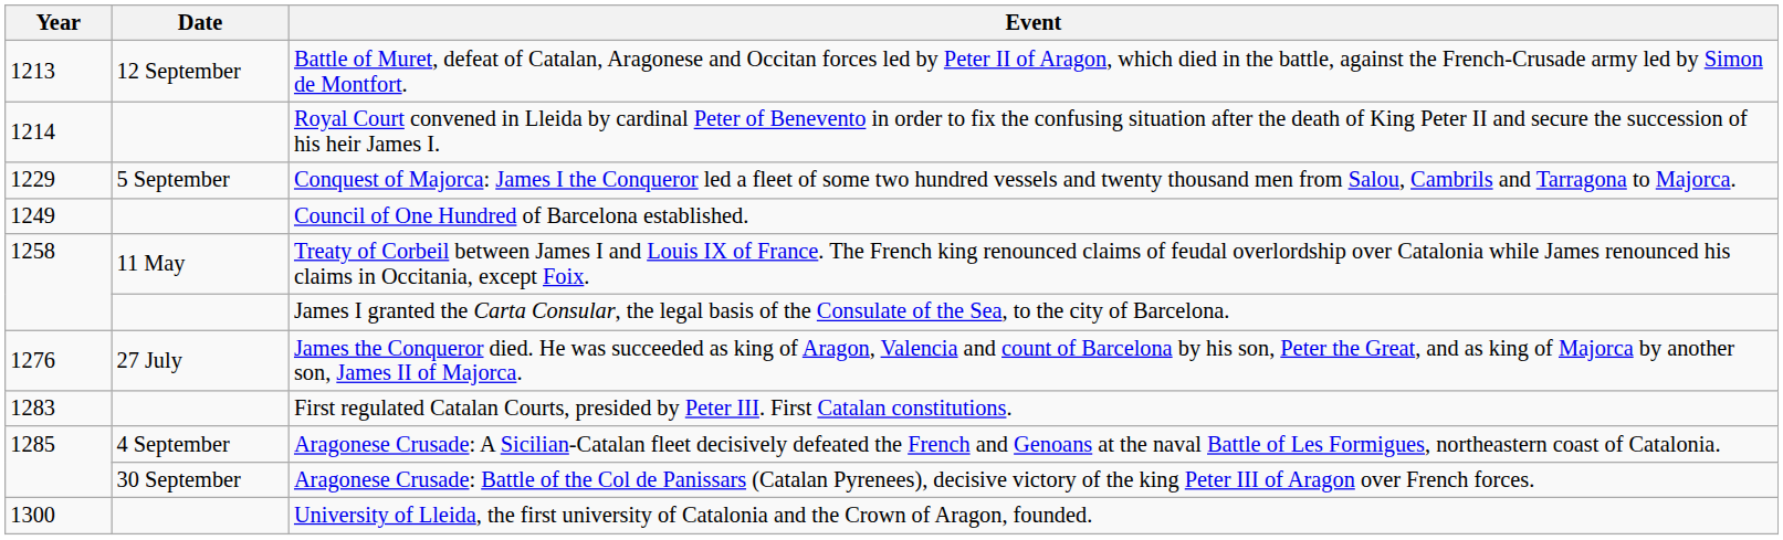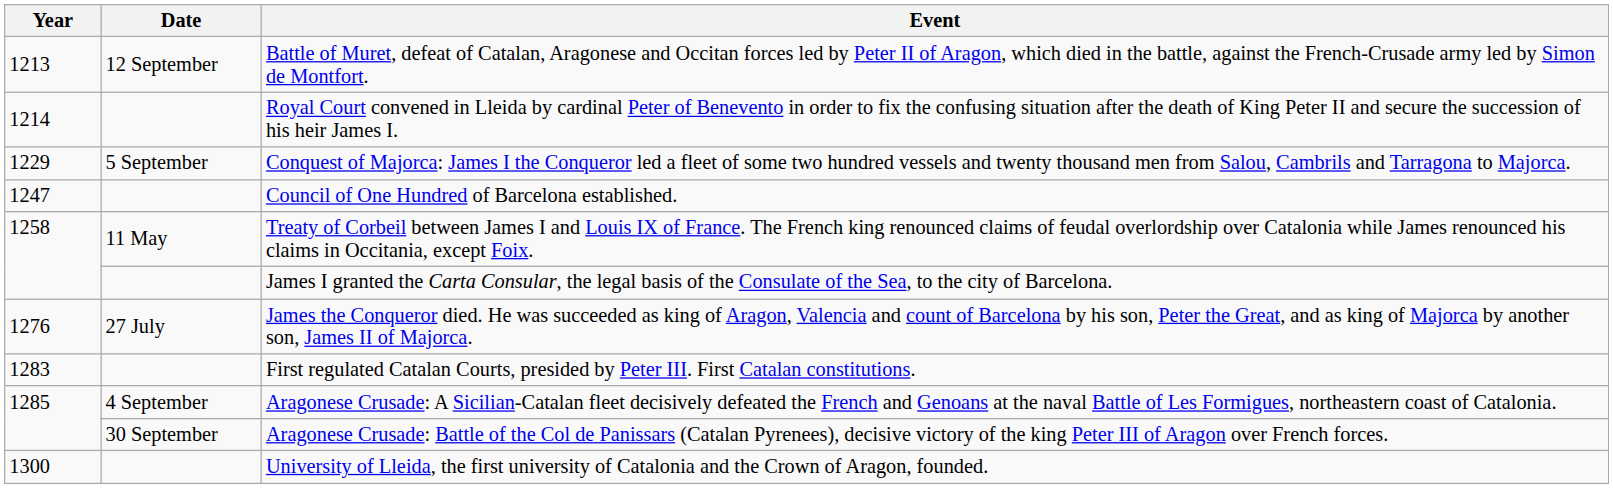 <table class="wikitable" width="100%">
 <tr>
 <th style="width:6%">Year</th>
 <th style="width:10%">Date</th>
 <th>Event</th>
 </tr>
 <tr>
 <td>1213</td>
 <td>12 September</td>
 <td><a href='#'>Battle of Muret</a>, defeat of Catalan, Aragonese and Occitan forces led by <a href='#'>Peter II of Aragon</a>, which died in the battle, against the French-Crusade army led by <a href='#'>Simon de Montfort</a>.</td>
 </tr>
 <tr>
 <td>1214</td>
 <td></td>
 <td><a href='#'>Royal Court</a> convened in Lleida by cardinal <a href='#'>Peter of Benevento</a> in order to fix the confusing situation after the death of King Peter II and secure the succession of his heir James I.</td>
 </tr>
 <tr>
 <td>1229</td>
 <td>5 September</td>
 <td><a href='#'>Conquest of Majorca</a>: <a href='#'>James I the Conqueror</a> led a fleet of some two hundred vessels and twenty thousand men from <a href='#'>Salou</a>, <a href='#'>Cambrils</a> and <a href='#'>Tarragona</a> to <a href='#'>Majorca</a>.</td>
 </tr>
 <tr>
-<td>1249</td>
+<td>1247</td>
 <td></td>
 <td><a href='#'>Council of One Hundred</a> of Barcelona established.</td>
 </tr>
 <tr>
 <td rowspan="2" valign="top">1258</td>
 <td>11 May</td>
 <td><a href='#'>Treaty of Corbeil</a> between James I and <a href='#'>Louis IX of France</a>. The French king renounced claims of feudal overlordship over Catalonia while James renounced his claims in Occitania, except <a href='#'>Foix</a>.</td>
 </tr>
 <tr>
 <td></td>
 <td>James I granted the <em>Carta Consular</em>, the legal basis of the <a href='#'>Consulate of the Sea</a>, to the city of Barcelona.</td>
 </tr>
 <tr>
 <td>1276</td>
 <td>27 July</td>
 <td><a href='#'>James the Conqueror</a> died. He was succeeded as king of <a href='#'>Aragon</a>, <a href='#'>Valencia</a> and <a href='#'>count of Barcelona</a> by his son, <a href='#'>Peter the Great</a>, and as king of <a href='#'>Majorca</a> by another son, <a href='#'>James II of Majorca</a>.</td>
 </tr>
 <tr>
 <td>1283</td>
 <td></td>
 <td>First regulated Catalan Courts, presided by <a href='#'>Peter III</a>. First <a href='#'>Catalan constitutions</a>.</td>
 </tr>
 <tr>
 <td rowspan="2" valign="top">1285</td>
 <td>4 September</td>
 <td><a href='#'>Aragonese Crusade</a>: A <a href='#'>Sicilian</a>-Catalan fleet decisively defeated the <a href='#'>French</a> and <a href='#'>Genoans</a> at the naval <a href='#'>Battle of Les Formigues</a>, northeastern coast of Catalonia.</td>
 </tr>
 <tr>
 <td>30 September</td>
 <td><a href='#'>Aragonese Crusade</a>: <a href='#'>Battle of the Col de Panissars</a> (Catalan Pyrenees), decisive victory of the king <a href='#'>Peter III of Aragon</a> over French forces.</td>
 </tr>
 <tr>
 <td>1300</td>
 <td></td>
 <td><a href='#'>University of Lleida</a>, the first university of Catalonia and the Crown of Aragon, founded.</td>
 </tr>
 </table>
